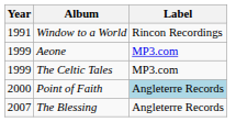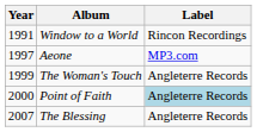 <table class="wikitable">
 <tr>
 <th>Year</th>
 <th>Album</th>
 <th>Label</th>
 </tr>
 <tr>
 <td>1991</td>
 <td><em>Window to a World</em></td>
 <td>Rincon Recordings</td>
 </tr>
 <tr>
-<td>1999</td>
+<td>1997</td>
 <td><em>Aeone</em></td>
 <td><a href='#'>MP3.com</a></td>
 </tr>
 <tr>
 <td>1999</td>
-<td><em>The Celtic Tales</em></td>
-<td>MP3.com</td>
+<td><em>The Woman's Touch</em></td>
+<td>Angleterre Records</td>
 </tr>
 <tr>
 <td>2000</td>
 <td><em>Point of Faith</em></td>
 <td style="background: lightblue;">Angleterre Records</td>
 </tr>
 <tr>
 <td>2007</td>
 <td><em>The Blessing</em></td>
 <td>Angleterre Records</td>
 </tr>
 </table>
